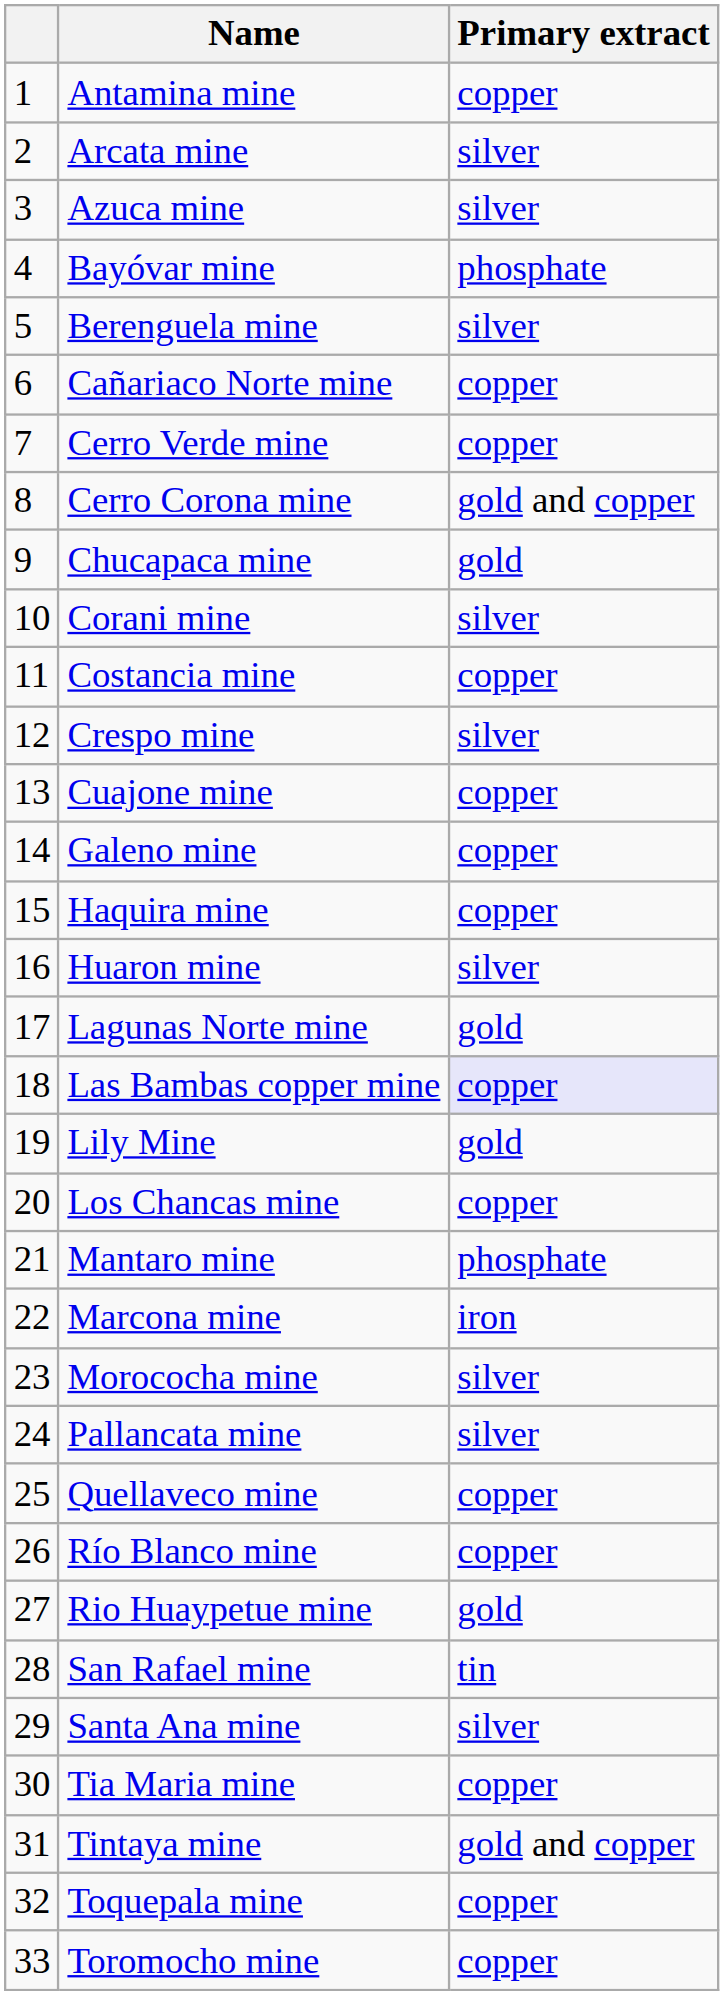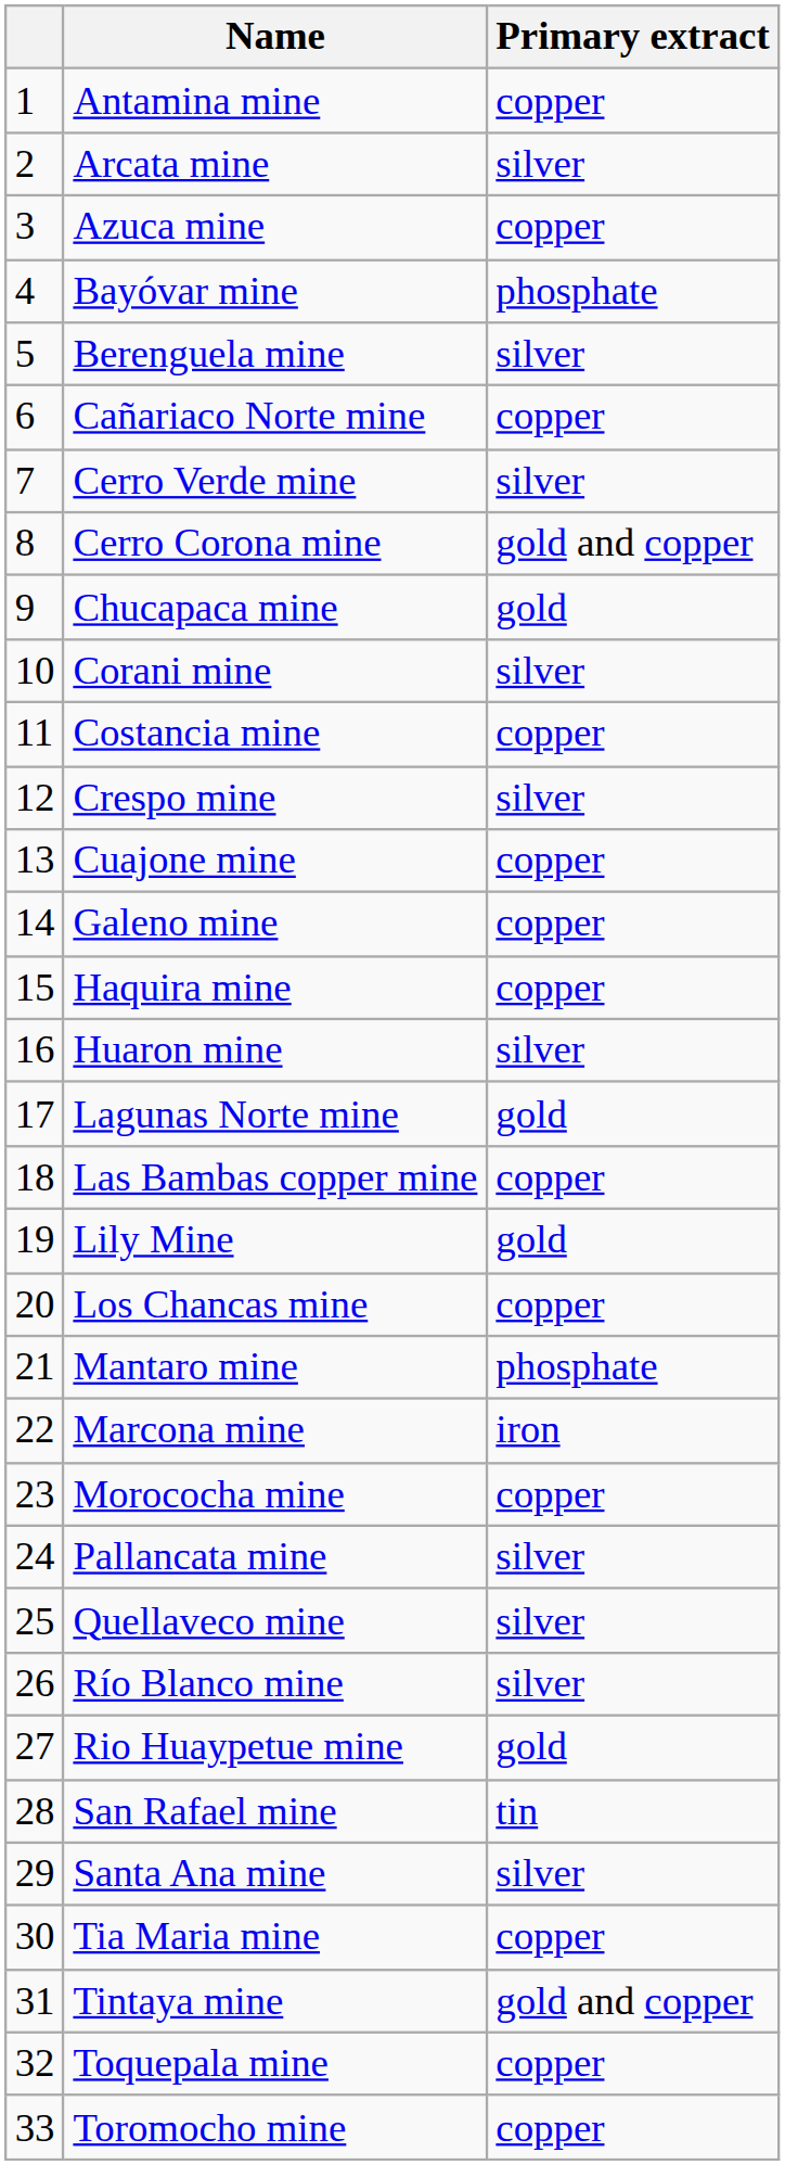 <table class="wikitable sortable">
 <tr>
 <th></th>
 <th>Name</th>
 <th>Primary extract</th>
 </tr>
 <tr>
 <td>1</td>
 <td><a href='#'>Antamina mine</a></td>
 <td><a href='#'>copper</a></td>
 </tr>
 <tr>
 <td>2</td>
 <td><a href='#'>Arcata mine</a></td>
 <td><a href='#'>silver</a></td>
 </tr>
 <tr>
 <td>3</td>
 <td><a href='#'>Azuca mine</a></td>
-<td><a href='#'>silver</a></td>
+<td><a href='#'>copper</a></td>
 </tr>
 <tr>
 <td>4</td>
 <td><a href='#'>Bayóvar mine</a></td>
 <td><a href='#'>phosphate</a></td>
 </tr>
 <tr>
 <td>5</td>
 <td><a href='#'>Berenguela mine</a></td>
 <td><a href='#'>silver</a></td>
 </tr>
 <tr>
 <td>6</td>
 <td><a href='#'>Cañariaco Norte mine</a></td>
 <td><a href='#'>copper</a></td>
 </tr>
 <tr>
 <td>7</td>
 <td><a href='#'>Cerro Verde mine</a></td>
-<td><a href='#'>copper</a></td>
+<td><a href='#'>silver</a></td>
 </tr>
 <tr>
 <td>8</td>
 <td><a href='#'>Cerro Corona mine</a></td>
 <td><a href='#'>gold</a> and <a href='#'>copper</a></td>
 </tr>
 <tr>
 <td>9</td>
 <td><a href='#'>Chucapaca mine</a></td>
 <td><a href='#'>gold</a></td>
 </tr>
 <tr>
 <td>10</td>
 <td><a href='#'>Corani mine</a></td>
 <td><a href='#'>silver</a></td>
 </tr>
 <tr>
 <td>11</td>
 <td><a href='#'>Costancia mine</a></td>
 <td><a href='#'>copper</a></td>
 </tr>
 <tr>
 <td>12</td>
 <td><a href='#'>Crespo mine</a></td>
 <td><a href='#'>silver</a></td>
 </tr>
 <tr>
 <td>13</td>
 <td><a href='#'>Cuajone mine</a></td>
 <td><a href='#'>copper</a></td>
 </tr>
 <tr>
 <td>14</td>
 <td><a href='#'>Galeno mine</a></td>
 <td><a href='#'>copper</a></td>
 </tr>
 <tr>
 <td>15</td>
 <td><a href='#'>Haquira mine</a></td>
 <td><a href='#'>copper</a></td>
 </tr>
 <tr>
 <td>16</td>
 <td><a href='#'>Huaron mine</a></td>
 <td><a href='#'>silver</a></td>
 </tr>
 <tr>
 <td>17</td>
 <td><a href='#'>Lagunas Norte mine</a></td>
 <td><a href='#'>gold</a></td>
 </tr>
 <tr>
 <td>18</td>
 <td><a href='#'>Las Bambas copper mine</a></td>
-<td style="background: lavender;"><a href='#'>copper</a></td>
+<td><a href='#'>copper</a></td>
 </tr>
 <tr>
 <td>19</td>
 <td><a href='#'>Lily Mine</a></td>
 <td><a href='#'>gold</a></td>
 </tr>
 <tr>
 <td>20</td>
 <td><a href='#'>Los Chancas mine</a></td>
 <td><a href='#'>copper</a></td>
 </tr>
 <tr>
 <td>21</td>
 <td><a href='#'>Mantaro mine</a></td>
 <td><a href='#'>phosphate</a></td>
 </tr>
 <tr>
 <td>22</td>
 <td><a href='#'>Marcona mine</a></td>
 <td><a href='#'>iron</a></td>
 </tr>
 <tr>
 <td>23</td>
 <td><a href='#'>Morococha mine</a></td>
-<td><a href='#'>silver</a></td>
+<td><a href='#'>copper</a></td>
 </tr>
 <tr>
 <td>24</td>
 <td><a href='#'>Pallancata mine</a></td>
 <td><a href='#'>silver</a></td>
 </tr>
 <tr>
 <td>25</td>
 <td><a href='#'>Quellaveco mine</a></td>
-<td><a href='#'>copper</a></td>
+<td><a href='#'>silver</a></td>
 </tr>
 <tr>
 <td>26</td>
 <td><a href='#'>Río Blanco mine</a></td>
-<td><a href='#'>copper</a></td>
+<td><a href='#'>silver</a></td>
 </tr>
 <tr>
 <td>27</td>
 <td><a href='#'>Rio Huaypetue mine</a></td>
 <td><a href='#'>gold</a></td>
 </tr>
 <tr>
 <td>28</td>
 <td><a href='#'>San Rafael mine</a></td>
 <td><a href='#'>tin</a></td>
 </tr>
 <tr>
 <td>29</td>
 <td><a href='#'>Santa Ana mine</a></td>
 <td><a href='#'>silver</a></td>
 </tr>
 <tr>
 <td>30</td>
 <td><a href='#'>Tia Maria mine</a></td>
 <td><a href='#'>copper</a></td>
 </tr>
 <tr>
 <td>31</td>
 <td><a href='#'>Tintaya mine</a></td>
 <td><a href='#'>gold</a> and <a href='#'>copper</a></td>
 </tr>
 <tr>
 <td>32</td>
 <td><a href='#'>Toquepala mine</a></td>
 <td><a href='#'>copper</a></td>
 </tr>
 <tr>
 <td>33</td>
 <td><a href='#'>Toromocho mine</a></td>
 <td><a href='#'>copper</a></td>
 </tr>
 </table>
